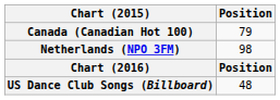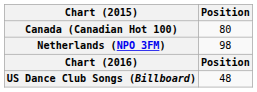 <table class="wikitable plainrowheaders " style="text-align:center">
 <tr>
 <th>Chart (2015)</th>
 <th>Position</th>
 </tr>
 <tr>
 <th scope="row">Canada (Canadian Hot 100)</th>
-<td>79</td>
+<td>80</td>
 </tr>
 <tr>
 <th scope="row">Netherlands (<a href='#'>NPO 3FM</a>)</th>
 <td>98</td>
 </tr>
 <tr>
 <th>Chart (2016)</th>
 <th>Position</th>
 </tr>
 <tr>
 <th scope="row">US Dance Club Songs (<em>Billboard</em>)</th>
 <td>48</td>
 </tr>
 </table>
